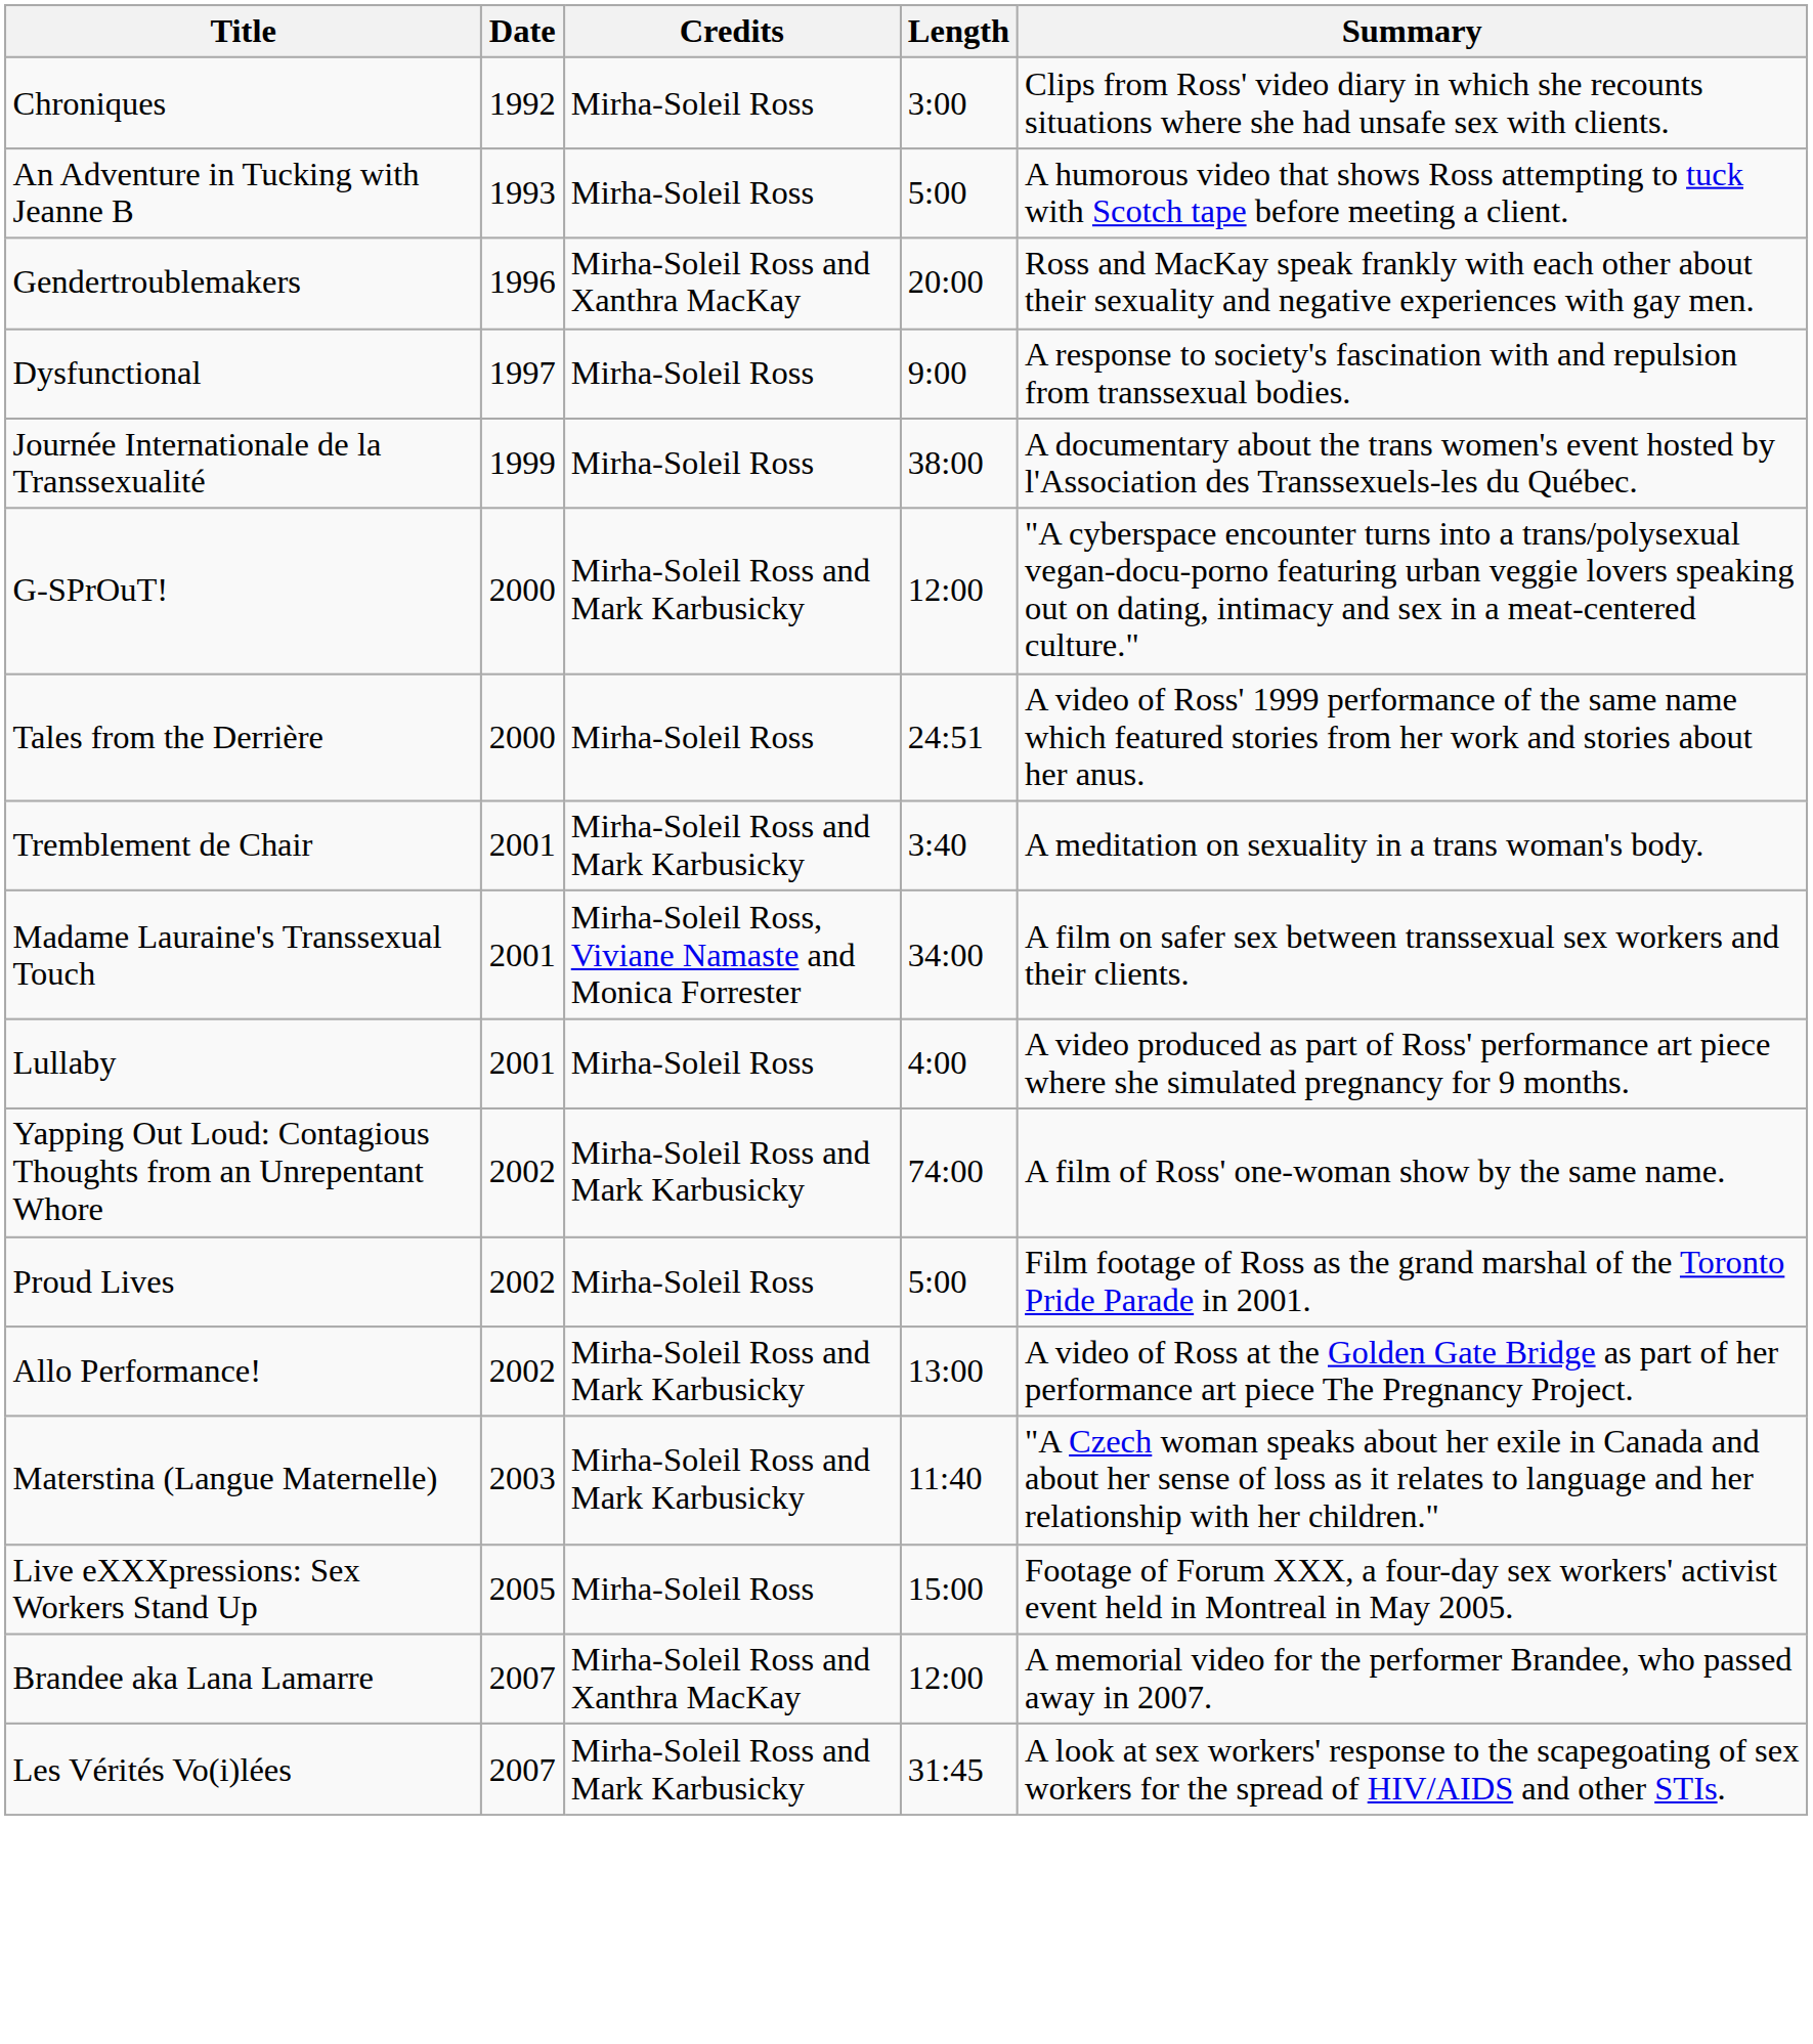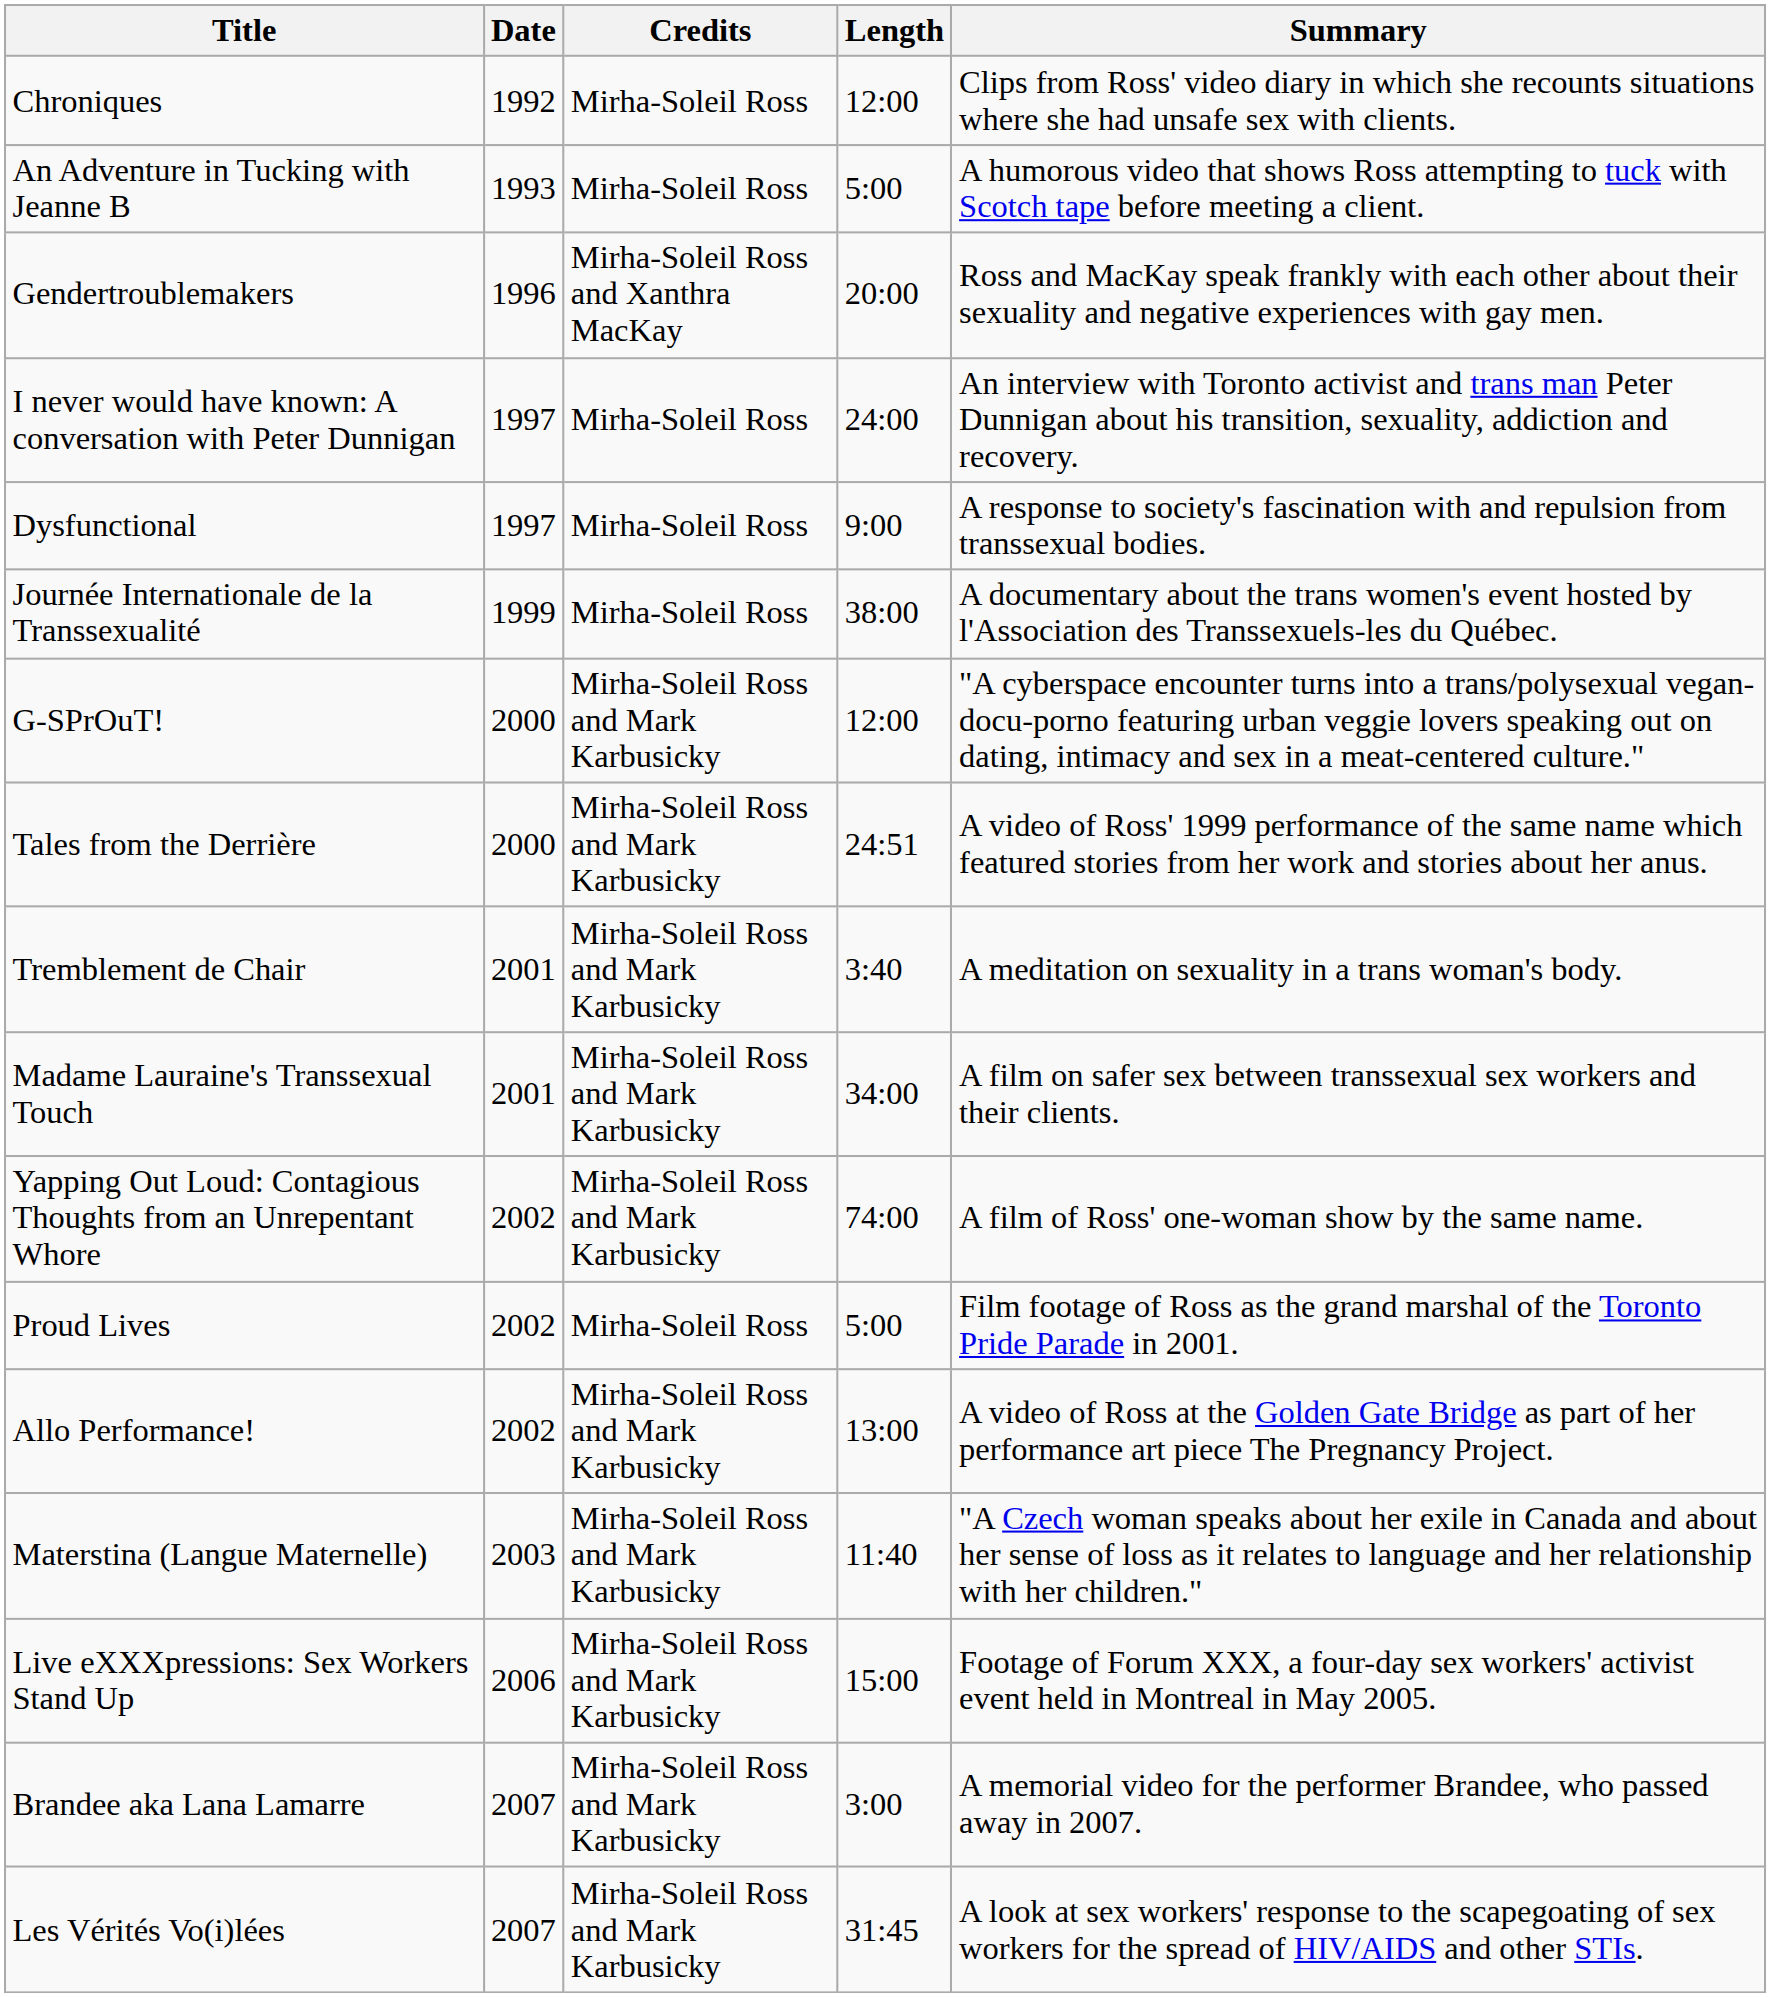 <table class="wikitable">
 <tr>
 <th>Title</th>
 <th>Date</th>
 <th>Credits</th>
 <th>Length</th>
 <th>Summary</th>
 </tr>
 <tr>
 <td>Chroniques</td>
 <td>1992</td>
 <td>Mirha-Soleil Ross</td>
-<td>3:00</td>
+<td>12:00</td>
 <td>Clips from Ross' video diary in which she recounts situations where she had unsafe sex with clients.</td>
 </tr>
 <tr>
 <td>An Adventure in Tucking with Jeanne B</td>
 <td>1993</td>
 <td>Mirha-Soleil Ross</td>
 <td>5:00</td>
 <td>A humorous video that shows Ross attempting to <a href='#'>tuck</a> with <a href='#'>Scotch tape</a> before meeting a client.</td>
 </tr>
 <tr>
 <td>Gendertroublemakers</td>
 <td>1996</td>
 <td>Mirha-Soleil Ross and Xanthra MacKay</td>
 <td>20:00</td>
 <td>Ross and MacKay speak frankly with each other about their sexuality and negative experiences with gay men.</td>
+</tr>
+<tr>
+<td>I never would have known: A conversation with Peter Dunnigan</td>
+<td>1997</td>
+<td>Mirha-Soleil Ross</td>
+<td>24:00</td>
+<td>An interview with Toronto activist and <a href='#'>trans man</a> Peter Dunnigan about his transition, sexuality, addiction and recovery.</td>
 </tr>
 <tr>
 <td>Dysfunctional</td>
 <td>1997</td>
 <td>Mirha-Soleil Ross</td>
 <td>9:00</td>
 <td>A response to society's fascination with and repulsion from transsexual bodies.</td>
 </tr>
 <tr>
 <td>Journée Internationale de la Transsexualité</td>
 <td>1999</td>
 <td>Mirha-Soleil Ross</td>
 <td>38:00</td>
 <td>A documentary about the trans women's event hosted by l'Association des Transsexuels-les du Québec.</td>
 </tr>
 <tr>
 <td>G-SPrOuT!</td>
 <td>2000</td>
 <td>Mirha-Soleil Ross and Mark Karbusicky</td>
 <td>12:00</td>
 <td>"A cyberspace encounter turns into a trans/polysexual vegan-docu-porno featuring urban veggie lovers speaking out on dating, intimacy and sex in a meat-centered culture."</td>
 </tr>
 <tr>
 <td>Tales from the Derrière</td>
 <td>2000</td>
-<td>Mirha-Soleil Ross</td>
+<td>Mirha-Soleil Ross and Mark Karbusicky</td>
 <td>24:51</td>
 <td>A video of Ross' 1999 performance of the same name which featured stories from her work and stories about her anus.</td>
 </tr>
 <tr>
 <td>Tremblement de Chair</td>
 <td>2001</td>
 <td>Mirha-Soleil Ross and Mark Karbusicky</td>
 <td>3:40</td>
 <td>A meditation on sexuality in a trans woman's body.</td>
 </tr>
 <tr>
 <td>Madame Lauraine's Transsexual Touch</td>
 <td>2001</td>
-<td>Mirha-Soleil Ross, <a href='#'>Viviane Namaste</a> and Monica Forrester</td>
+<td>Mirha-Soleil Ross and Mark Karbusicky</td>
 <td>34:00</td>
 <td>A film on safer sex between transsexual sex workers and their clients.</td>
-</tr>
-<tr>
-<td>Lullaby</td>
-<td>2001</td>
-<td>Mirha-Soleil Ross</td>
-<td>4:00</td>
-<td>A video produced as part of Ross' performance art piece where she simulated pregnancy for 9 months.</td>
 </tr>
 <tr>
 <td>Yapping Out Loud: Contagious Thoughts from an Unrepentant Whore</td>
 <td>2002</td>
 <td>Mirha-Soleil Ross and Mark Karbusicky</td>
 <td>74:00</td>
 <td>A film of Ross' one-woman show by the same name.</td>
 </tr>
 <tr>
 <td>Proud Lives</td>
 <td>2002</td>
 <td>Mirha-Soleil Ross</td>
 <td>5:00</td>
 <td>Film footage of Ross as the grand marshal of the <a href='#'>Toronto Pride Parade</a> in 2001.</td>
 </tr>
 <tr>
 <td>Allo Performance!</td>
 <td>2002</td>
 <td>Mirha-Soleil Ross and Mark Karbusicky</td>
 <td>13:00</td>
 <td>A video of Ross at the <a href='#'>Golden Gate Bridge</a> as part of her performance art piece The Pregnancy Project.</td>
 </tr>
 <tr>
 <td>Materstina (Langue Maternelle)</td>
 <td>2003</td>
 <td>Mirha-Soleil Ross and Mark Karbusicky</td>
 <td>11:40</td>
 <td>"A <a href='#'>Czech</a> woman speaks about her exile in Canada and about her sense of loss as it relates to language and her relationship with her children."</td>
 </tr>
 <tr>
 <td>Live eXXXpressions: Sex Workers Stand Up</td>
-<td>2005</td>
-<td>Mirha-Soleil Ross</td>
+<td>2006</td>
+<td>Mirha-Soleil Ross and Mark Karbusicky</td>
 <td>15:00</td>
 <td>Footage of Forum XXX, a four-day sex workers' activist event held in Montreal in May 2005.</td>
 </tr>
 <tr>
 <td>Brandee aka Lana Lamarre</td>
 <td>2007</td>
-<td>Mirha-Soleil Ross and Xanthra MacKay</td>
-<td>12:00</td>
+<td>Mirha-Soleil Ross and Mark Karbusicky</td>
+<td>3:00</td>
 <td>A memorial video for the performer Brandee, who passed away in 2007.</td>
 </tr>
 <tr>
 <td>Les Vérités Vo(i)lées</td>
 <td>2007</td>
 <td>Mirha-Soleil Ross and Mark Karbusicky</td>
 <td>31:45</td>
 <td>A look at sex workers' response to the scapegoating of sex workers for the spread of <a href='#'>HIV/AIDS</a> and other <a href='#'>STIs</a>.</td>
 </tr>
 </table>
